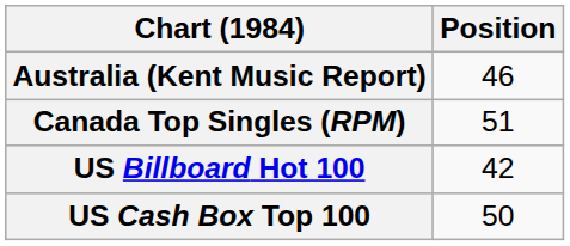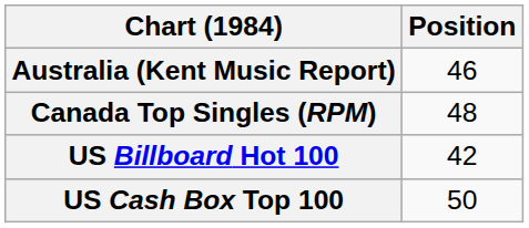 <table class="wikitable sortable plainrowheaders">
 <tr>
 <th>Chart (1984)</th>
 <th>Position</th>
 </tr>
 <tr>
 <th scope="row">Australia (Kent Music Report)</th>
 <td align="center">46</td>
 </tr>
 <tr>
 <th scope="row">Canada Top Singles (<em>RPM</em>)</th>
-<td align="center">51</td>
+<td align="center">48</td>
 </tr>
 <tr>
 <th scope="row">US <a href='#'><em>Billboard</em> Hot 100</a></th>
 <td align="center">42</td>
 </tr>
 <tr>
 <th scope="row">US <em>Cash Box</em> Top 100</th>
 <td align="center">50</td>
 </tr>
 </table>
